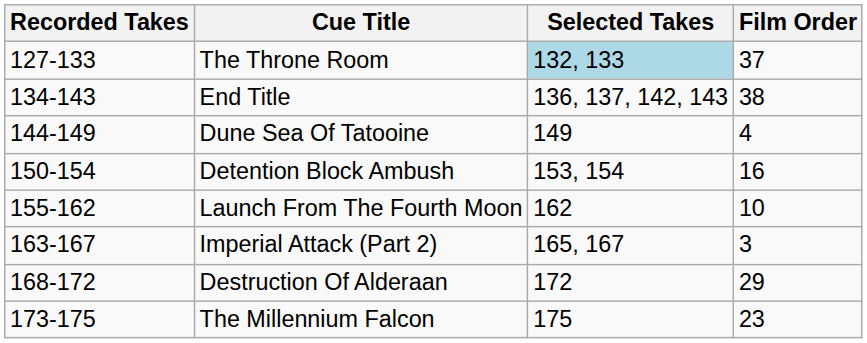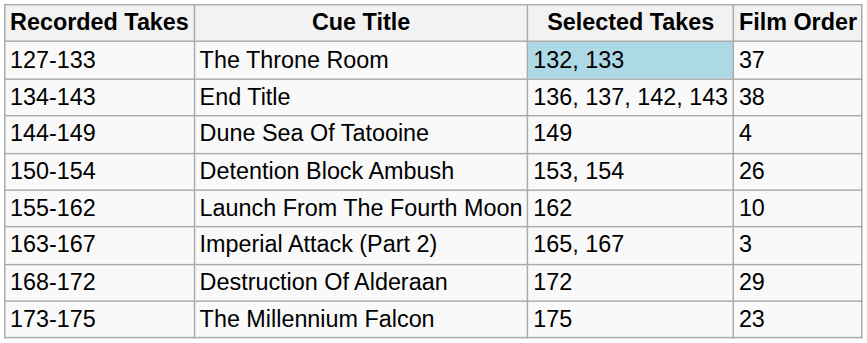 <table class="wikitable">
 <tr>
 <th>Recorded Takes</th>
 <th>Cue Title</th>
 <th>Selected Takes</th>
 <th>Film Order</th>
 </tr>
 <tr>
 <td>127-133</td>
 <td>The Throne Room</td>
 <td style="background: lightblue;">132, 133</td>
 <td>37</td>
 </tr>
 <tr>
 <td>134-143</td>
 <td>End Title</td>
 <td>136, 137, 142, 143</td>
 <td>38</td>
 </tr>
 <tr>
 <td>144-149</td>
 <td>Dune Sea Of Tatooine</td>
 <td>149</td>
 <td>4</td>
 </tr>
 <tr>
 <td>150-154</td>
 <td>Detention Block Ambush</td>
 <td>153, 154</td>
-<td>16</td>
+<td>26</td>
 </tr>
 <tr>
 <td>155-162</td>
 <td>Launch From The Fourth Moon</td>
 <td>162</td>
 <td>10</td>
 </tr>
 <tr>
 <td>163-167</td>
 <td>Imperial Attack (Part 2)</td>
 <td>165, 167</td>
 <td>3</td>
 </tr>
 <tr>
 <td>168-172</td>
 <td>Destruction Of Alderaan</td>
 <td>172</td>
 <td>29</td>
 </tr>
 <tr>
 <td>173-175</td>
 <td>The Millennium Falcon</td>
 <td>175</td>
 <td>23</td>
 </tr>
 </table>
